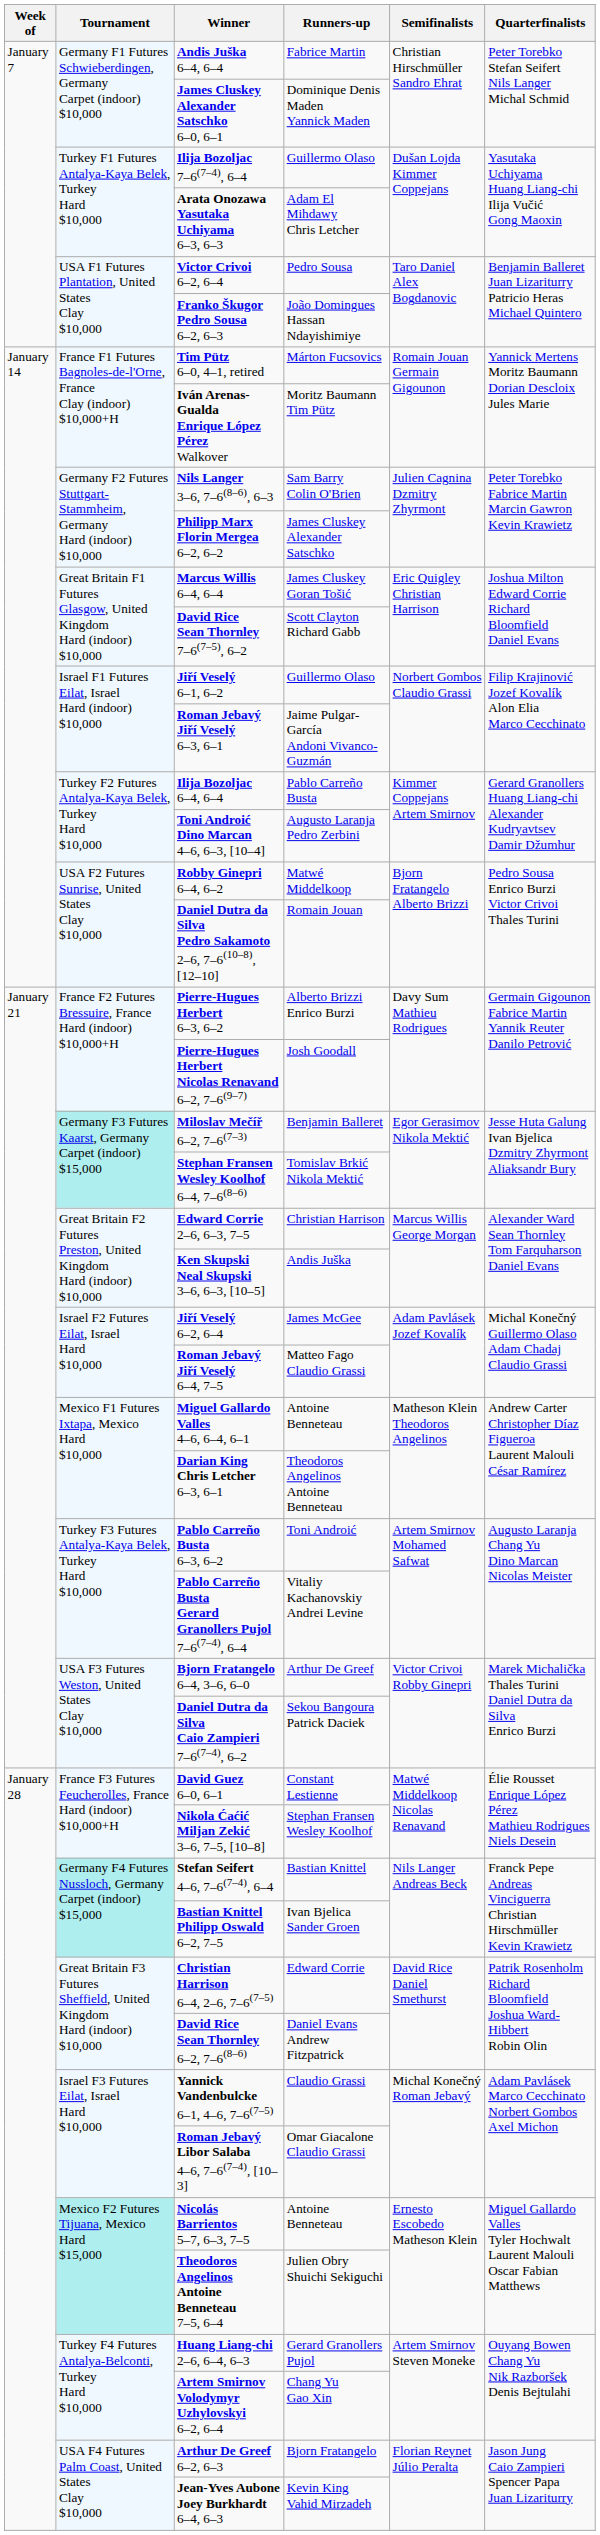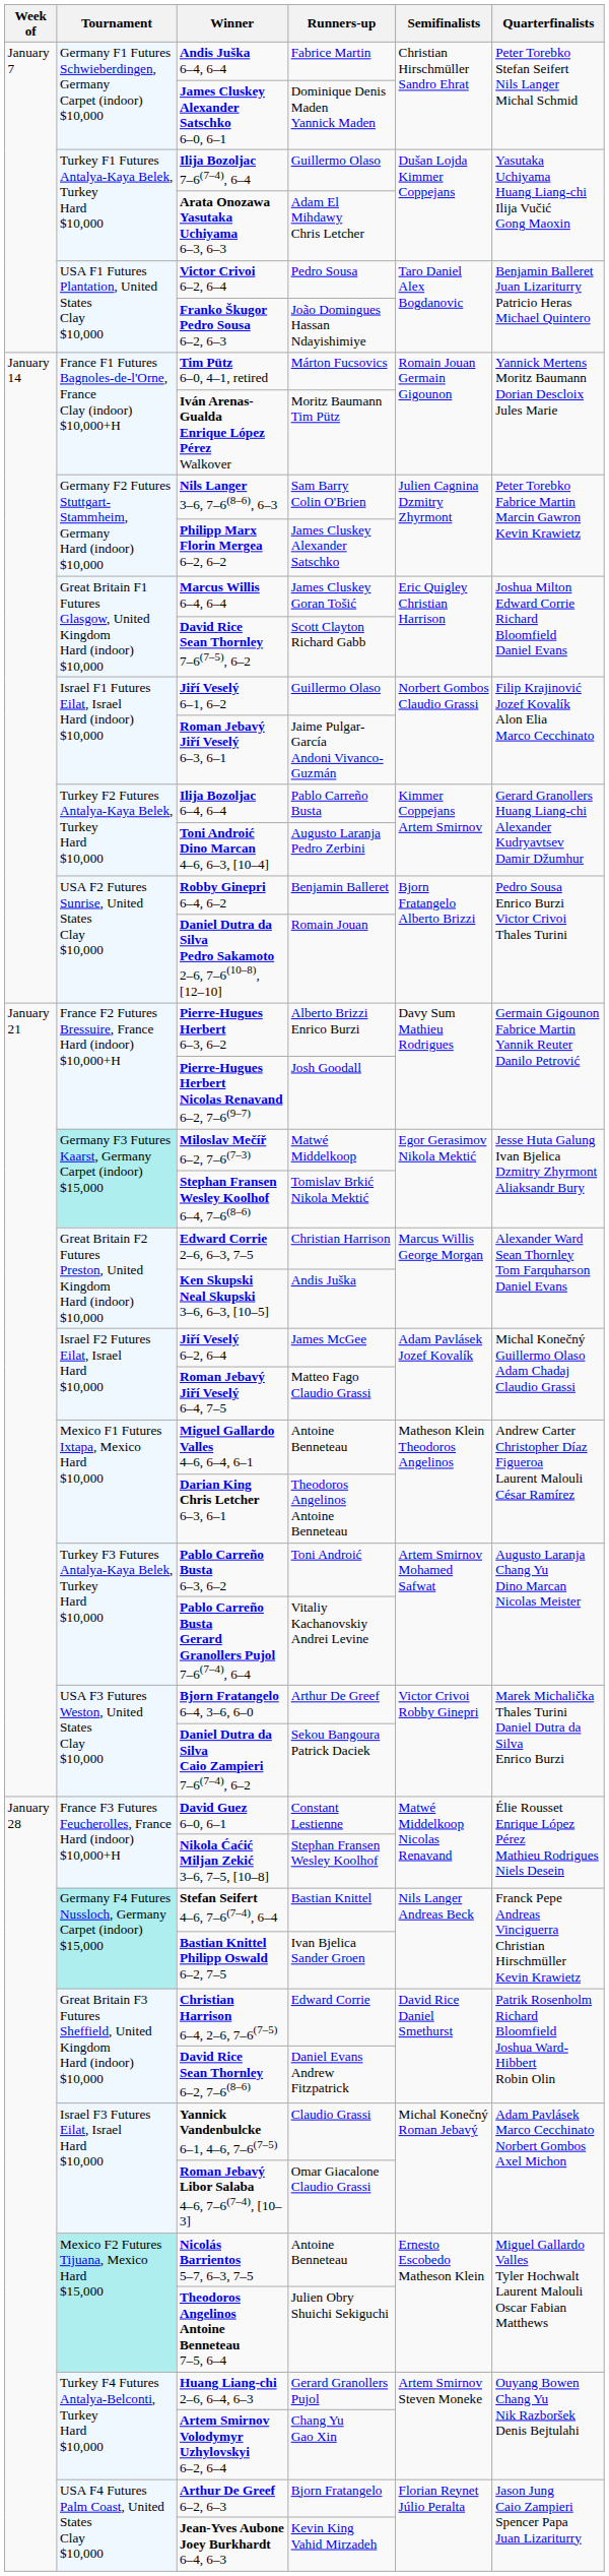 <table class="wikitable" style="font-size:85%;">
 <tr>
 <th width="65">Week of</th>
 <th style="width:190px;">Tournament</th>
 <th style="width:210px;">Winner</th>
 <th style="width:210px;">Runners-up</th>
 <th style="width:170px;">Semifinalists</th>
 <th style="width:170px;">Quarterfinalists</th>
 </tr>
 <tr valign=top>
 <td rowspan=6>January 7</td>
 <td rowspan=2 style="background:#f0f8ff;">Germany F1 Futures<br> <a href='#'>Schwieberdingen</a>, Germany<br>Carpet (indoor)<br>$10,000 <br> </td>
 <td> <strong><a href='#'>Andis Juška</a></strong><br>6–4, 6–4</td>
 <td> <a href='#'>Fabrice Martin</a></td>
 <td rowspan=2> Christian Hirschmüller<br> <a href='#'>Sandro Ehrat</a></td>
 <td rowspan=2> <a href='#'>Peter Torebko</a><br> Stefan Seifert<br> <a href='#'>Nils Langer</a><br> Michal Schmid</td>
 </tr>
 <tr valign=top>
 <td> <strong><a href='#'>James Cluskey</a></strong><br> <strong><a href='#'>Alexander Satschko</a></strong><br>6–0, 6–1</td>
 <td> Dominique Denis Maden<br> <a href='#'>Yannick Maden</a></td>
 </tr>
 <tr valign=top>
 <td rowspan=2 style="background:#f0f8ff;">Turkey F1 Futures<br> <a href='#'>Antalya-Kaya Belek</a>, Turkey<br>Hard<br>$10,000 <br> </td>
 <td> <strong><a href='#'>Ilija Bozoljac</a></strong><br>7–6<sup>(7–4)</sup>, 6–4</td>
 <td> <a href='#'>Guillermo Olaso</a></td>
 <td rowspan=2> <a href='#'>Dušan Lojda</a><br> <a href='#'>Kimmer Coppejans</a></td>
 <td rowspan=2> <a href='#'>Yasutaka Uchiyama</a><br> <a href='#'>Huang Liang-chi</a><br> Ilija Vučić<br> <a href='#'>Gong Maoxin</a></td>
 </tr>
 <tr valign=top>
 <td> <strong>Arata Onozawa</strong><br> <strong><a href='#'>Yasutaka Uchiyama</a></strong><br>6–3, 6–3</td>
 <td> <a href='#'>Adam El Mihdawy</a><br> Chris Letcher</td>
 </tr>
 <tr valign=top>
 <td rowspan=2 style="background:#f0f8ff;">USA F1 Futures<br> <a href='#'>Plantation</a>, United States<br>Clay<br>$10,000 <br> </td>
 <td> <strong><a href='#'>Victor Crivoi</a></strong><br>6–2, 6–4</td>
 <td> <a href='#'>Pedro Sousa</a></td>
 <td rowspan=2> <a href='#'>Taro Daniel</a><br> <a href='#'>Alex Bogdanovic</a></td>
 <td rowspan=2> <a href='#'>Benjamin Balleret</a><br> <a href='#'>Juan Lizariturry</a><br> Patricio Heras<br> <a href='#'>Michael Quintero</a></td>
 </tr>
 <tr valign=top>
 <td> <strong><a href='#'>Franko Škugor</a></strong><br> <strong><a href='#'>Pedro Sousa</a></strong><br>6–2, 6–3</td>
 <td> <a href='#'>João Domingues</a><br> Hassan Ndayishimiye</td>
 </tr>
 <tr valign=top>
 <td rowspan=12>January 14</td>
 <td rowspan=2 style="background:#f0f8ff;">France F1 Futures<br> <a href='#'>Bagnoles-de-l'Orne</a>, France<br>Clay (indoor)<br>$10,000+H</td>
 <td> <strong><a href='#'>Tim Pütz</a></strong><br>6–0, 4–1, retired</td>
 <td> <a href='#'>Márton Fucsovics</a></td>
 <td rowspan=2> <a href='#'>Romain Jouan</a><br> <a href='#'>Germain Gigounon</a></td>
 <td rowspan=2> <a href='#'>Yannick Mertens</a><br> Moritz Baumann<br> <a href='#'>Dorian Descloix</a><br> Jules Marie</td>
 </tr>
 <tr valign=top>
 <td> <strong>Iván Arenas-Gualda</strong><br> <strong><a href='#'>Enrique López Pérez</a></strong><br>Walkover</td>
 <td> Moritz Baumann<br> <a href='#'>Tim Pütz</a></td>
 </tr>
 <tr valign=top>
 <td rowspan=2 style="background:#f0f8ff;">Germany F2 Futures<br> <a href='#'>Stuttgart-Stammheim</a>, Germany<br>Hard (indoor)<br>$10,000</td>
 <td> <strong><a href='#'>Nils Langer</a></strong><br>3–6, 7–6<sup>(8–6)</sup>, 6–3</td>
 <td> <a href='#'>Sam Barry</a><br> <a href='#'>Colin O'Brien</a></td>
 <td rowspan=2> <a href='#'>Julien Cagnina</a><br> <a href='#'>Dzmitry Zhyrmont</a></td>
 <td rowspan=2> <a href='#'>Peter Torebko</a><br> <a href='#'>Fabrice Martin</a><br> <a href='#'>Marcin Gawron</a><br> <a href='#'>Kevin Krawietz</a></td>
 </tr>
 <tr valign=top>
 <td> <strong><a href='#'>Philipp Marx</a></strong><br> <strong><a href='#'>Florin Mergea</a></strong><br>6–2, 6–2</td>
 <td> <a href='#'>James Cluskey</a><br> <a href='#'>Alexander Satschko</a></td>
 </tr>
 <tr valign=top>
 <td rowspan=2 style="background:#f0f8ff;">Great Britain F1 Futures<br> <a href='#'>Glasgow</a>, United Kingdom<br>Hard (indoor)<br>$10,000</td>
 <td> <strong><a href='#'>Marcus Willis</a></strong><br>6–4, 6–4</td>
 <td> <a href='#'>James Cluskey</a><br> <a href='#'>Goran Tošić</a></td>
 <td rowspan=2> <a href='#'>Eric Quigley</a><br> <a href='#'>Christian Harrison</a></td>
 <td rowspan=2> <a href='#'>Joshua Milton</a><br> <a href='#'>Edward Corrie</a><br> <a href='#'>Richard Bloomfield</a><br> <a href='#'>Daniel Evans</a></td>
 </tr>
 <tr valign=top>
 <td> <strong><a href='#'>David Rice</a></strong><br> <strong><a href='#'>Sean Thornley</a></strong><br>7–6<sup>(7–5)</sup>, 6–2</td>
 <td> <a href='#'>Scott Clayton</a><br> Richard Gabb</td>
 </tr>
 <tr valign=top>
 <td rowspan=2 style="background:#f0f8ff;">Israel F1 Futures<br> <a href='#'>Eilat</a>, Israel<br>Hard (indoor)<br>$10,000</td>
 <td> <strong><a href='#'>Jiří Veselý</a></strong><br>6–1, 6–2</td>
 <td> <a href='#'>Guillermo Olaso</a></td>
 <td rowspan=2> <a href='#'>Norbert Gombos</a><br> <a href='#'>Claudio Grassi</a></td>
 <td rowspan=2> <a href='#'>Filip Krajinović</a><br> <a href='#'>Jozef Kovalík</a><br> Alon Elia<br> <a href='#'>Marco Cecchinato</a></td>
 </tr>
 <tr valign=top>
 <td> <strong><a href='#'>Roman Jebavý</a></strong><br> <strong><a href='#'>Jiří Veselý</a></strong><br>6–3, 6–1</td>
 <td> Jaime Pulgar-García<br> <a href='#'>Andoni Vivanco-Guzmán</a></td>
 </tr>
 <tr valign=top>
 <td rowspan=2 style="background:#f0f8ff;">Turkey F2 Futures<br> <a href='#'>Antalya-Kaya Belek</a>, Turkey<br>Hard<br>$10,000</td>
 <td> <strong><a href='#'>Ilija Bozoljac</a></strong><br>6–4, 6–4</td>
 <td> <a href='#'>Pablo Carreño Busta</a></td>
 <td rowspan=2> <a href='#'>Kimmer Coppejans</a><br> <a href='#'>Artem Smirnov</a></td>
 <td rowspan=2> <a href='#'>Gerard Granollers</a><br> <a href='#'>Huang Liang-chi</a><br> <a href='#'>Alexander Kudryavtsev</a><br> <a href='#'>Damir Džumhur</a></td>
 </tr>
 <tr valign=top>
 <td> <strong><a href='#'>Toni Androić</a></strong><br> <strong><a href='#'>Dino Marcan</a></strong><br>4–6, 6–3, [10–4]</td>
 <td> <a href='#'>Augusto Laranja</a><br> <a href='#'>Pedro Zerbini</a></td>
 </tr>
 <tr valign=top>
 <td rowspan=2 style="background:#f0f8ff;">USA F2 Futures<br> <a href='#'>Sunrise</a>, United States<br>Clay<br>$10,000</td>
 <td> <strong><a href='#'>Robby Ginepri</a></strong><br>6–4, 6–2</td>
-<td> <a href='#'>Matwé Middelkoop</a></td>
+<td> <a href='#'>Benjamin Balleret</a></td>
 <td rowspan=2> <a href='#'>Bjorn Fratangelo</a><br> <a href='#'>Alberto Brizzi</a></td>
 <td rowspan=2> <a href='#'>Pedro Sousa</a><br> Enrico Burzi<br> <a href='#'>Victor Crivoi</a><br> Thales Turini</td>
 </tr>
 <tr valign=top>
 <td> <strong><a href='#'>Daniel Dutra da Silva</a></strong><br> <strong><a href='#'>Pedro Sakamoto</a></strong><br>2–6, 7–6<sup>(10–8)</sup>, [12–10]</td>
 <td> <a href='#'>Romain Jouan</a></td>
 </tr>
 <tr valign=top>
 <td rowspan=14>January 21</td>
 <td rowspan=2 style="background:#f0f8ff;">France F2 Futures<br> <a href='#'>Bressuire</a>, France<br>Hard (indoor)<br>$10,000+H</td>
 <td> <strong><a href='#'>Pierre-Hugues Herbert</a></strong><br>6–3, 6–2</td>
 <td> <a href='#'>Alberto Brizzi</a><br> Enrico Burzi</td>
 <td rowspan=2> Davy Sum<br> <a href='#'>Mathieu Rodrigues</a></td>
 <td rowspan=2> <a href='#'>Germain Gigounon</a><br> <a href='#'>Fabrice Martin</a><br> <a href='#'>Yannik Reuter</a><br> <a href='#'>Danilo Petrović</a></td>
 </tr>
 <tr valign=top>
 <td> <strong><a href='#'>Pierre-Hugues Herbert</a></strong><br> <strong><a href='#'>Nicolas Renavand</a></strong><br>6–2, 7–6<sup>(9–7)</sup></td>
 <td> <a href='#'>Josh Goodall</a></td>
 </tr>
 <tr valign=top>
 <td rowspan=2 style="background:#afeeee;">Germany F3 Futures<br> <a href='#'>Kaarst</a>, Germany<br>Carpet (indoor)<br>$15,000</td>
 <td> <strong><a href='#'>Miloslav Mečíř</a></strong><br>6–2, 7–6<sup>(7–3)</sup></td>
-<td> <a href='#'>Benjamin Balleret</a></td>
+<td> <a href='#'>Matwé Middelkoop</a></td>
 <td rowspan=2> <a href='#'>Egor Gerasimov</a><br> <a href='#'>Nikola Mektić</a></td>
 <td rowspan=2> <a href='#'>Jesse Huta Galung</a><br> Ivan Bjelica<br> <a href='#'>Dzmitry Zhyrmont</a><br> <a href='#'>Aliaksandr Bury</a></td>
 </tr>
 <tr valign=top>
 <td> <strong><a href='#'>Stephan Fransen</a></strong><br> <strong><a href='#'>Wesley Koolhof</a></strong><br>6–4, 7–6<sup>(8–6)</sup></td>
 <td> <a href='#'>Tomislav Brkić</a><br> <a href='#'>Nikola Mektić</a></td>
 </tr>
 <tr valign=top>
 <td rowspan=2 style="background:#f0f8ff;">Great Britain F2 Futures<br> <a href='#'>Preston</a>, United Kingdom<br>Hard (indoor)<br>$10,000</td>
 <td> <strong><a href='#'>Edward Corrie</a></strong><br>2–6, 6–3, 7–5</td>
 <td> <a href='#'>Christian Harrison</a></td>
 <td rowspan=2> <a href='#'>Marcus Willis</a><br> <a href='#'>George Morgan</a></td>
 <td rowspan=2> <a href='#'>Alexander Ward</a><br> <a href='#'>Sean Thornley</a><br> <a href='#'>Tom Farquharson</a><br> <a href='#'>Daniel Evans</a></td>
 </tr>
 <tr valign=top>
 <td> <strong><a href='#'>Ken Skupski</a></strong><br> <strong><a href='#'>Neal Skupski</a></strong><br>3–6, 6–3, [10–5]</td>
 <td> <a href='#'>Andis Juška</a></td>
 </tr>
 <tr valign=top>
 <td rowspan=2 style="background:#f0f8ff;">Israel F2 Futures<br> <a href='#'>Eilat</a>, Israel<br>Hard<br>$10,000</td>
 <td> <strong><a href='#'>Jiří Veselý</a></strong><br>6–2, 6–4</td>
 <td> <a href='#'>James McGee</a></td>
 <td rowspan=2> <a href='#'>Adam Pavlásek</a><br> <a href='#'>Jozef Kovalík</a></td>
 <td rowspan=2> Michal Konečný<br> <a href='#'>Guillermo Olaso</a><br> <a href='#'>Adam Chadaj</a><br> <a href='#'>Claudio Grassi</a></td>
 </tr>
 <tr valign=top>
 <td> <strong><a href='#'>Roman Jebavý</a></strong><br> <strong><a href='#'>Jiří Veselý</a></strong><br>6–4, 7–5</td>
 <td> Matteo Fago<br> <a href='#'>Claudio Grassi</a></td>
 </tr>
 <tr valign=top>
 <td rowspan=2 style="background:#f0f8ff;">Mexico F1 Futures<br> <a href='#'>Ixtapa</a>, Mexico<br>Hard<br>$10,000</td>
 <td> <strong><a href='#'>Miguel Gallardo Valles</a></strong><br>4–6, 6–4, 6–1</td>
 <td> Antoine Benneteau</td>
 <td rowspan=2> Matheson Klein<br> <a href='#'>Theodoros Angelinos</a></td>
 <td rowspan=2> Andrew Carter<br> <a href='#'>Christopher Díaz Figueroa</a><br> Laurent Malouli<br> <a href='#'>César Ramírez</a></td>
 </tr>
 <tr valign=top>
 <td> <strong><a href='#'>Darian King</a></strong><br> <strong>Chris Letcher</strong><br>6–3, 6–1</td>
 <td> <a href='#'>Theodoros Angelinos</a><br> Antoine Benneteau</td>
 </tr>
 <tr valign=top>
 <td rowspan=2 style="background:#f0f8ff;">Turkey F3 Futures<br> <a href='#'>Antalya-Kaya Belek</a>, Turkey<br>Hard<br>$10,000</td>
 <td> <strong><a href='#'>Pablo Carreño Busta</a></strong><br>6–3, 6–2</td>
 <td> <a href='#'>Toni Androić</a></td>
 <td rowspan=2> <a href='#'>Artem Smirnov</a><br> <a href='#'>Mohamed Safwat</a></td>
 <td rowspan=2> <a href='#'>Augusto Laranja</a><br> <a href='#'>Chang Yu</a><br> <a href='#'>Dino Marcan</a><br> <a href='#'>Nicolas Meister</a></td>
 </tr>
 <tr valign=top>
 <td> <strong><a href='#'>Pablo Carreño Busta</a></strong><br> <strong><a href='#'>Gerard Granollers Pujol</a></strong><br>7–6<sup>(7–4)</sup>, 6–4</td>
 <td> Vitaliy Kachanovskiy<br> Andrei Levine</td>
 </tr>
 <tr valign=top>
 <td rowspan=2 style="background:#f0f8ff;">USA F3 Futures<br> <a href='#'>Weston</a>, United States<br>Clay<br>$10,000</td>
 <td> <strong><a href='#'>Bjorn Fratangelo</a></strong><br>6–4, 3–6, 6–0</td>
 <td> <a href='#'>Arthur De Greef</a></td>
 <td rowspan=2> <a href='#'>Victor Crivoi</a><br> <a href='#'>Robby Ginepri</a></td>
 <td rowspan=2> <a href='#'>Marek Michalička</a><br> Thales Turini<br> <a href='#'>Daniel Dutra da Silva</a><br> Enrico Burzi</td>
 </tr>
 <tr valign=top>
 <td> <strong><a href='#'>Daniel Dutra da Silva</a></strong><br> <strong><a href='#'>Caio Zampieri</a></strong><br>7–6<sup>(7–4)</sup>, 6–2</td>
 <td> <a href='#'>Sekou Bangoura</a><br> Patrick Daciek</td>
 </tr>
 <tr valign=top>
 <td rowspan=14>January 28</td>
 <td rowspan=2 style="background:#f0f8ff;">France F3 Futures<br> <a href='#'>Feucherolles</a>, France<br>Hard (indoor)<br>$10,000+H</td>
 <td> <strong><a href='#'>David Guez</a></strong><br>6–0, 6–1</td>
 <td> <a href='#'>Constant Lestienne</a></td>
 <td rowspan=2> <a href='#'>Matwé Middelkoop</a><br> <a href='#'>Nicolas Renavand</a></td>
 <td rowspan=2> Élie Rousset<br> <a href='#'>Enrique López Pérez</a><br> <a href='#'>Mathieu Rodrigues</a><br> <a href='#'>Niels Desein</a></td>
 </tr>
 <tr valign=top>
 <td> <strong><a href='#'>Nikola Ćaćić</a></strong><br> <strong><a href='#'>Miljan Zekić</a></strong><br>3–6, 7–5, [10–8]</td>
 <td> <a href='#'>Stephan Fransen</a><br> <a href='#'>Wesley Koolhof</a></td>
 </tr>
 <tr valign=top>
 <td rowspan=2 style="background:#afeeee;">Germany F4 Futures<br> <a href='#'>Nussloch</a>, Germany<br>Carpet (indoor)<br>$15,000</td>
 <td> <strong>Stefan Seifert</strong><br>4–6, 7–6<sup>(7–4)</sup>, 6–4</td>
 <td> <a href='#'>Bastian Knittel</a></td>
 <td rowspan=2> <a href='#'>Nils Langer</a><br> <a href='#'>Andreas Beck</a></td>
 <td rowspan=2> Franck Pepe<br> <a href='#'>Andreas Vinciguerra</a><br> Christian Hirschmüller<br> <a href='#'>Kevin Krawietz</a></td>
 </tr>
 <tr valign=top>
 <td> <strong><a href='#'>Bastian Knittel</a></strong><br> <strong><a href='#'>Philipp Oswald</a></strong><br>6–2, 7–5</td>
 <td> Ivan Bjelica<br> <a href='#'>Sander Groen</a></td>
 </tr>
 <tr valign=top>
 <td rowspan=2 style="background:#f0f8ff;">Great Britain F3 Futures<br> <a href='#'>Sheffield</a>, United Kingdom<br>Hard (indoor)<br>$10,000</td>
 <td> <strong><a href='#'>Christian Harrison</a></strong><br>6–4, 2–6, 7–6<sup>(7–5)</sup></td>
 <td> <a href='#'>Edward Corrie</a></td>
 <td rowspan=2> <a href='#'>David Rice</a><br> <a href='#'>Daniel Smethurst</a></td>
 <td rowspan=2> <a href='#'>Patrik Rosenholm</a><br> <a href='#'>Richard Bloomfield</a><br> <a href='#'>Joshua Ward-Hibbert</a><br> Robin Olin</td>
 </tr>
 <tr valign=top>
 <td> <strong><a href='#'>David Rice</a></strong><br> <strong><a href='#'>Sean Thornley</a></strong><br>6–2, 7–6<sup>(8–6)</sup></td>
 <td> <a href='#'>Daniel Evans</a><br> Andrew Fitzpatrick</td>
 </tr>
 <tr valign=top>
 <td rowspan=2 style="background:#f0f8ff;">Israel F3 Futures<br> <a href='#'>Eilat</a>, Israel<br>Hard<br>$10,000</td>
 <td> <strong>Yannick Vandenbulcke</strong><br>6–1, 4–6, 7–6<sup>(7–5)</sup></td>
 <td> <a href='#'>Claudio Grassi</a></td>
 <td rowspan=2> Michal Konečný<br> <a href='#'>Roman Jebavý</a></td>
 <td rowspan=2> <a href='#'>Adam Pavlásek</a><br> <a href='#'>Marco Cecchinato</a><br> <a href='#'>Norbert Gombos</a><br> <a href='#'>Axel Michon</a></td>
 </tr>
 <tr valign=top>
 <td> <strong><a href='#'>Roman Jebavý</a></strong><br> <strong>Libor Salaba</strong><br>4–6, 7–6<sup>(7–4)</sup>, [10–3]</td>
 <td> Omar Giacalone<br> <a href='#'>Claudio Grassi</a></td>
 </tr>
 <tr valign=top>
 <td rowspan=2 style="background:#afeeee;">Mexico F2 Futures<br> <a href='#'>Tijuana</a>, Mexico<br>Hard<br>$15,000</td>
 <td> <strong><a href='#'>Nicolás Barrientos</a></strong><br>5–7, 6–3, 7–5</td>
 <td> Antoine Benneteau</td>
 <td rowspan=2> <a href='#'>Ernesto Escobedo</a><br> Matheson Klein</td>
 <td rowspan=2> <a href='#'>Miguel Gallardo Valles</a><br> Tyler Hochwalt<br> Laurent Malouli<br> Oscar Fabian Matthews</td>
 </tr>
 <tr valign=top>
 <td> <strong><a href='#'>Theodoros Angelinos</a></strong><br> <strong>Antoine Benneteau</strong><br>7–5, 6–4</td>
 <td> Julien Obry<br> Shuichi Sekiguchi</td>
 </tr>
 <tr valign=top>
 <td rowspan=2 style="background:#f0f8ff;">Turkey F4 Futures<br> <a href='#'>Antalya-Belconti</a>, Turkey<br>Hard<br>$10,000</td>
 <td> <strong><a href='#'>Huang Liang-chi</a></strong><br>2–6, 6–4, 6–3</td>
 <td> <a href='#'>Gerard Granollers Pujol</a></td>
 <td rowspan=2> <a href='#'>Artem Smirnov</a><br> Steven Moneke</td>
 <td rowspan=2> <a href='#'>Ouyang Bowen</a><br> <a href='#'>Chang Yu</a><br> <a href='#'>Nik Razboršek</a><br> Denis Bejtulahi</td>
 </tr>
 <tr valign=top>
 <td> <strong><a href='#'>Artem Smirnov</a></strong><br> <strong><a href='#'>Volodymyr Uzhylovskyi</a></strong><br>6–2, 6–4</td>
 <td> <a href='#'>Chang Yu</a><br> <a href='#'>Gao Xin</a></td>
 </tr>
 <tr valign=top>
 <td rowspan=2 style="background:#f0f8ff;">USA F4 Futures<br> <a href='#'>Palm Coast</a>, United States<br>Clay<br>$10,000</td>
 <td> <strong><a href='#'>Arthur De Greef</a></strong><br>6–2, 6–3</td>
 <td> <a href='#'>Bjorn Fratangelo</a></td>
 <td rowspan=2> <a href='#'>Florian Reynet</a><br> <a href='#'>Júlio Peralta</a></td>
 <td rowspan=2> <a href='#'>Jason Jung</a><br> <a href='#'>Caio Zampieri</a><br> Spencer Papa<br> <a href='#'>Juan Lizariturry</a></td>
 </tr>
 <tr valign=top>
 <td> <strong>Jean-Yves Aubone</strong><br> <strong>Joey Burkhardt</strong><br>6–4, 6–3</td>
 <td> <a href='#'>Kevin King</a><br> <a href='#'>Vahid Mirzadeh</a></td>
 </tr>
 </table>
